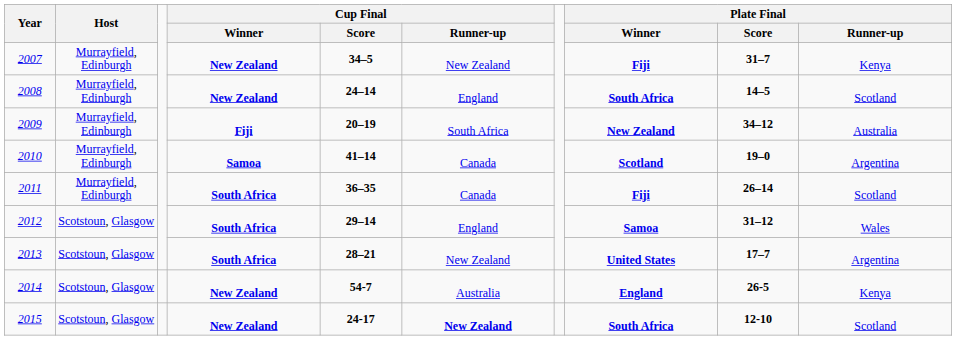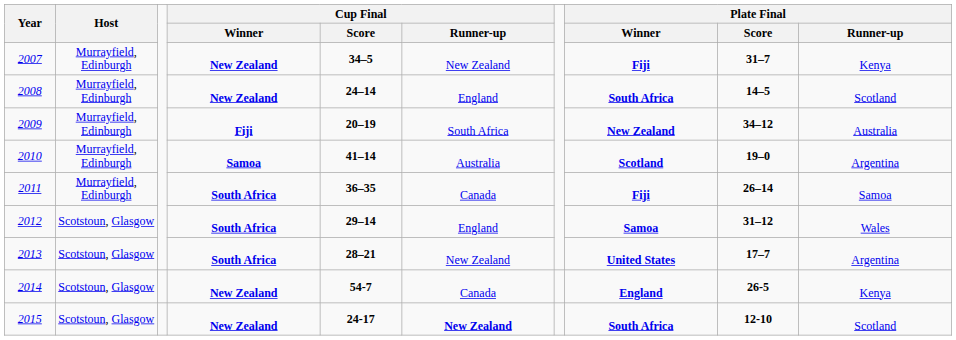 <table class="wikitable" style="width:100%;text-align:center">
 <tr>
 <th rowspan=2 width=5%>Year</th>
 <th rowspan=2 width=10%>Host</th>
 <td width=1% rowspan=9></td>
 <th colspan=3>Cup Final</th>
 <td width=1% rowspan=9></td>
 <th colspan=3>Plate Final</th>
 </tr>
 <tr>
 <th width=15%>Winner</th>
 <th width=8%>Score</th>
 <th width=15%>Runner-up</th>
 <th width=15%>Winner</th>
 <th width=8%>Score</th>
 <th width=15%>Runner-up</th>
 </tr>
 <tr>
 <td><em><a href='#'>2007</a></em> <br></td>
 <td><a href='#'>Murrayfield</a>, <a href='#'>Edinburgh</a></td>
 <td><br> <strong><a href='#'>New Zealand</a></strong></td>
 <td><strong>34–5</strong></td>
 <td><br> <a href='#'>New Zealand</a></td>
 <td><br> <strong><a href='#'>Fiji</a></strong></td>
 <td><strong>31–7</strong></td>
 <td><br> <a href='#'>Kenya</a></td>
 </tr>
 <tr>
 <td><em><a href='#'>2008</a></em> <br></td>
 <td><a href='#'>Murrayfield</a>, <a href='#'>Edinburgh</a></td>
 <td><br> <strong><a href='#'>New Zealand</a></strong></td>
 <td><strong>24–14</strong></td>
 <td><br> <a href='#'>England</a></td>
 <td><br> <strong><a href='#'>South Africa</a></strong></td>
 <td><strong>14–5</strong></td>
 <td><br> <a href='#'>Scotland</a></td>
 </tr>
 <tr>
 <td><em><a href='#'>2009</a></em> <br></td>
 <td><a href='#'>Murrayfield</a>, <a href='#'>Edinburgh</a></td>
 <td><br> <strong><a href='#'>Fiji</a></strong></td>
 <td><strong>20–19</strong></td>
 <td><br> <a href='#'>South Africa</a></td>
 <td><br> <strong><a href='#'>New Zealand</a></strong></td>
 <td><strong>34–12</strong></td>
 <td><br> <a href='#'>Australia</a></td>
 </tr>
 <tr>
 <td><em><a href='#'>2010</a></em> <br></td>
 <td><a href='#'>Murrayfield</a>, <a href='#'>Edinburgh</a></td>
 <td><br> <strong><a href='#'>Samoa</a></strong></td>
 <td><strong>41–14</strong></td>
-<td><br> <a href='#'>Canada</a></td>
+<td><br> <a href='#'>Australia</a></td>
 <td><br> <strong><a href='#'>Scotland</a></strong></td>
 <td><strong>19–0</strong></td>
 <td><br> <a href='#'>Argentina</a></td>
 </tr>
 <tr>
 <td><em><a href='#'>2011</a></em> <br></td>
 <td><a href='#'>Murrayfield</a>, <a href='#'>Edinburgh</a></td>
 <td><br> <strong><a href='#'>South Africa</a></strong></td>
 <td><strong>36–35</strong></td>
 <td><br> <a href='#'>Canada</a></td>
 <td><br> <strong><a href='#'>Fiji</a></strong></td>
 <td><strong>26–14</strong></td>
-<td><br> <a href='#'>Scotland</a></td>
+<td><br> <a href='#'>Samoa</a></td>
 </tr>
 <tr>
 <td><em><a href='#'>2012</a></em> <br></td>
 <td><a href='#'>Scotstoun</a>, <a href='#'>Glasgow</a></td>
 <td><br> <strong><a href='#'>South Africa</a></strong></td>
 <td><strong>29–14</strong></td>
 <td><br> <a href='#'>England</a></td>
 <td><br> <strong><a href='#'>Samoa</a></strong></td>
 <td><strong>31–12</strong></td>
 <td><br> <a href='#'>Wales</a></td>
 </tr>
 <tr>
 <td><em><a href='#'>2013</a></em> <br></td>
 <td><a href='#'>Scotstoun</a>, <a href='#'>Glasgow</a></td>
 <td><br> <strong><a href='#'>South Africa</a></strong></td>
 <td><strong>28–21</strong></td>
 <td><br> <a href='#'>New Zealand</a></td>
 <td><br> <strong><a href='#'>United States</a></strong></td>
 <td><strong>17–7</strong></td>
 <td><br> <a href='#'>Argentina</a></td>
 </tr>
 <tr>
 <td><em><a href='#'>2014</a></em> <br></td>
 <td><a href='#'>Scotstoun</a>, <a href='#'>Glasgow</a></td>
 <td></td>
 <td><br> <strong><a href='#'>New Zealand</a></strong></td>
 <td><strong>54-7</strong></td>
-<td><br> <a href='#'>Australia</a></td>
+<td><br> <a href='#'>Canada</a></td>
 <td></td>
 <td><br> <strong><a href='#'>England</a></strong></td>
 <td><strong>26-5</strong></td>
 <td><br> <a href='#'>Kenya</a></td>
 </tr>
 <tr>
 <td><em><a href='#'>2015</a></em> <br></td>
 <td><a href='#'>Scotstoun</a>, <a href='#'>Glasgow</a></td>
 <td></td>
 <td><br> <strong><a href='#'>New Zealand</a></strong></td>
 <td><strong>24-17</strong></td>
 <td><br> <strong><a href='#'>New Zealand</a></strong></td>
 <td></td>
 <td><br> <strong><a href='#'>South Africa</a></strong></td>
 <td><strong>12-10</strong></td>
 <td><br> <a href='#'>Scotland</a></td>
 </tr>
 </table>
